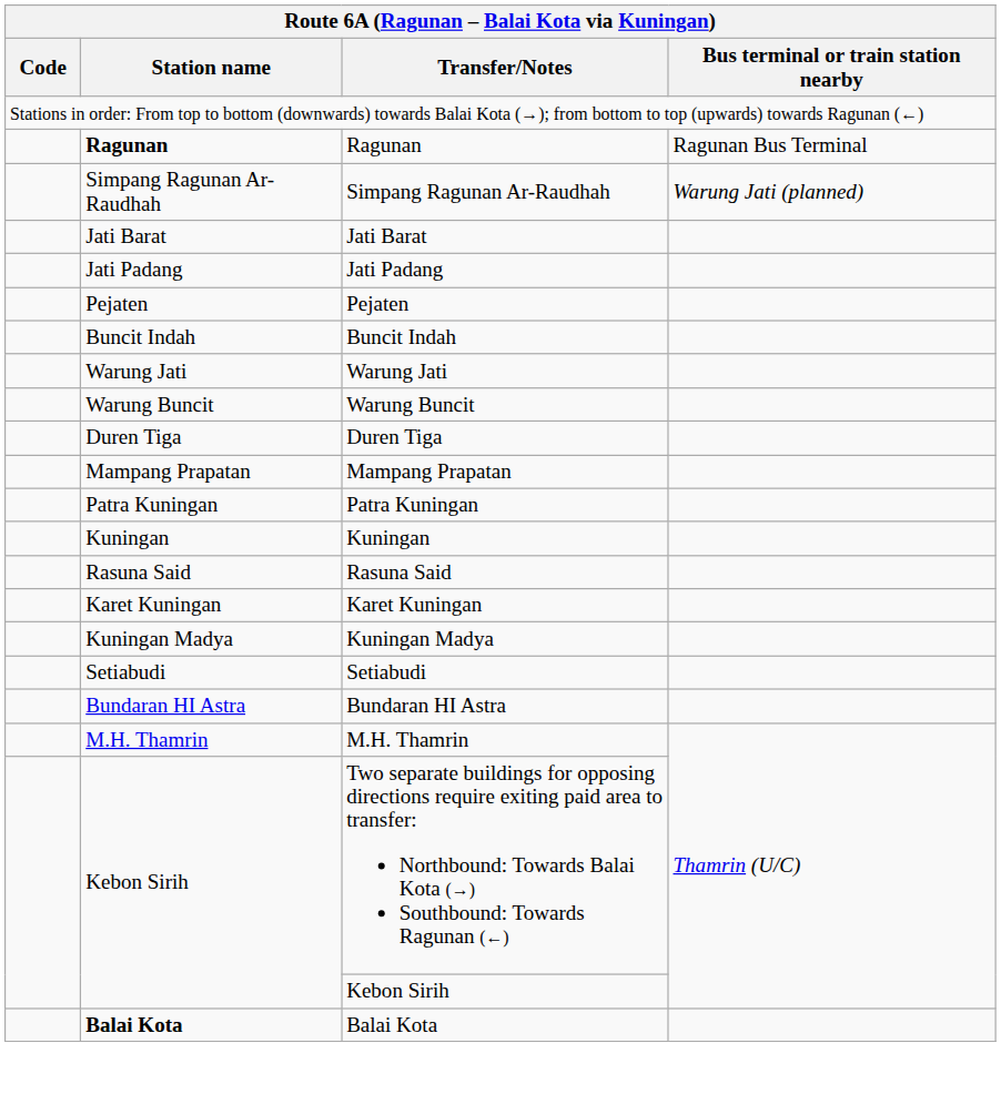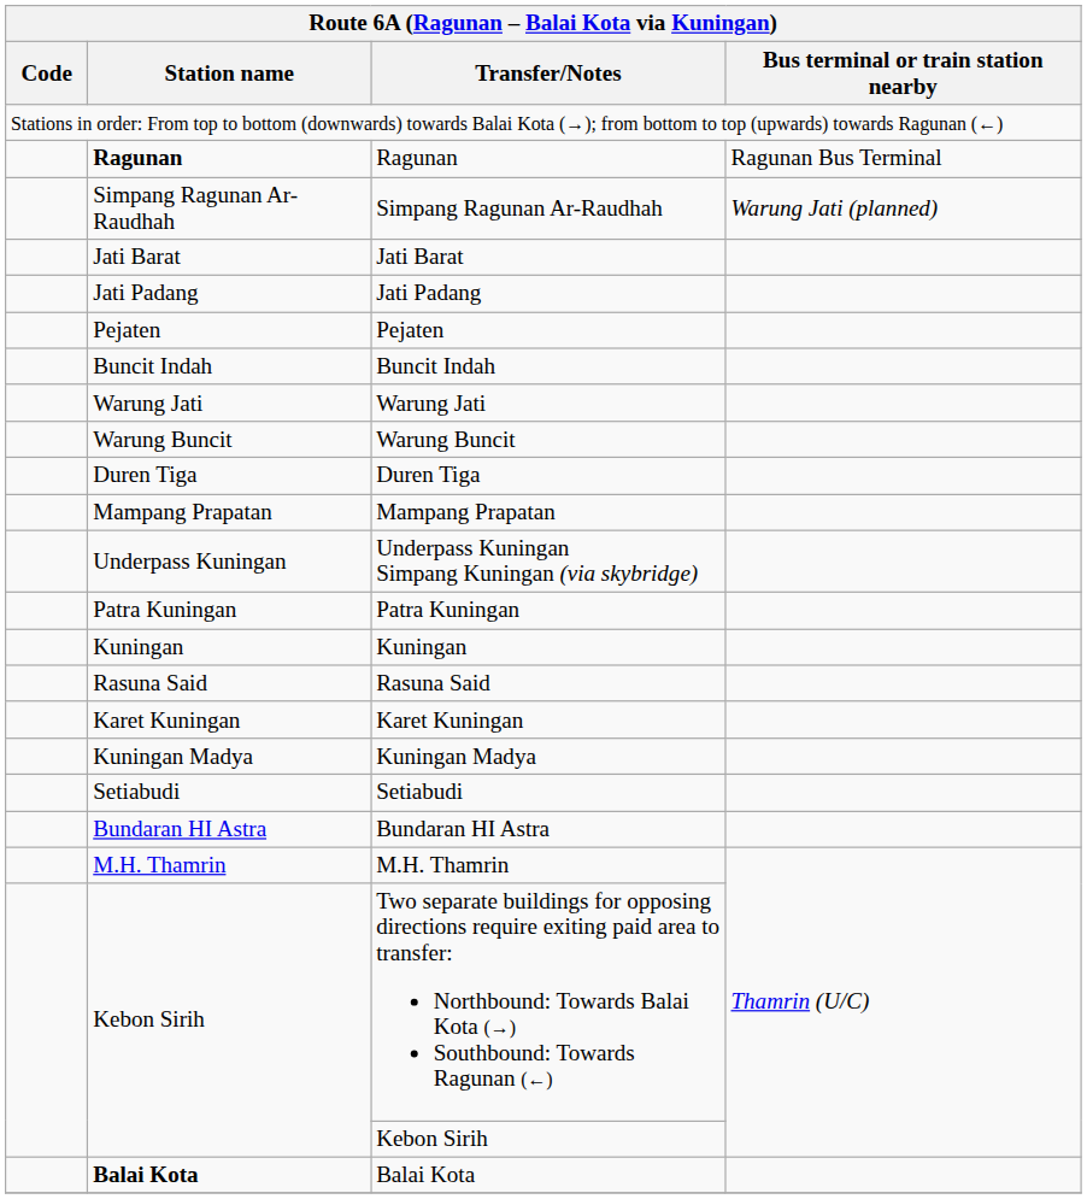 <table class="wikitable" style="font-size:100%">
 <tr>
 <th colspan="4" align="left"> Route 6A (<a href='#'>Ragunan</a> – <a href='#'>Balai Kota</a> via <a href='#'>Kuningan</a>)</th>
 </tr>
 <tr>
 <th width="50">Code</th>
 <th width="190">Station name</th>
 <th width="240">Transfer/Notes</th>
 <th width="240">Bus terminal or train station nearby</th>
 </tr>
 <tr>
 <td colspan="4"><small>Stations in order: From top to bottom (downwards) towards Balai Kota (→); from bottom to top (upwards) towards Ragunan (←)</small></td>
 </tr>
 <tr>
 <td align="center"><strong></strong></td>
 <td><strong>Ragunan</strong></td>
 <td>   Ragunan</td>
 <td> Ragunan Bus Terminal</td>
 </tr>
 <tr>
 <td align="center"><strong></strong></td>
 <td>Simpang Ragunan Ar-Raudhah</td>
 <td>   Simpang Ragunan Ar-Raudhah</td>
 <td> <em>Warung Jati (planned)</em></td>
 </tr>
 <tr>
 <td align="center"><strong></strong></td>
 <td>Jati Barat</td>
 <td>   Jati Barat</td>
 <td></td>
 </tr>
 <tr>
 <td align="center"><strong></strong></td>
 <td>Jati Padang</td>
 <td>   Jati Padang</td>
 <td></td>
 </tr>
 <tr>
 <td align="center"><strong></strong></td>
 <td>Pejaten</td>
 <td>   Pejaten</td>
 <td></td>
 </tr>
 <tr>
 <td align="center"><strong></strong></td>
 <td>Buncit Indah</td>
 <td>   Buncit Indah</td>
 <td></td>
 </tr>
 <tr>
 <td align="center"><strong></strong></td>
 <td>Warung Jati</td>
 <td>   Warung Jati</td>
 <td></td>
 </tr>
 <tr>
 <td align="center"><strong></strong></td>
 <td>Warung Buncit</td>
 <td>   Warung Buncit</td>
 <td></td>
 </tr>
 <tr>
 <td align="center"><strong></strong></td>
 <td>Duren Tiga</td>
 <td>   Duren Tiga</td>
 <td></td>
 </tr>
 <tr>
 <td align="center"><strong></strong></td>
 <td>Mampang Prapatan</td>
 <td>   Mampang Prapatan</td>
 <td></td>
 </tr>
 <tr>
 <td align="center"><strong></strong></td>
+<td>Underpass Kuningan</td>
+<td>   Underpass Kuningan<br>     Simpang Kuningan <em>(via skybridge)</em></td>
+<td></td>
+</tr>
+<tr>
+<td align="center"><strong></strong></td>
 <td>Patra Kuningan</td>
 <td>    Patra Kuningan</td>
 <td></td>
 </tr>
 <tr>
 <td align="center"><strong></strong></td>
 <td>Kuningan</td>
 <td>    Kuningan</td>
 <td>  </td>
 </tr>
 <tr>
 <td align="center"><strong></strong></td>
 <td>Rasuna Said</td>
 <td>    Rasuna Said</td>
 <td>  </td>
 </tr>
 <tr>
 <td align="center"><strong></strong></td>
 <td>Karet Kuningan</td>
 <td>    Karet Kuningan</td>
 <td></td>
 </tr>
 <tr>
 <td align="center"><strong></strong></td>
 <td>Kuningan Madya</td>
 <td>    Kuningan Madya</td>
 <td></td>
 </tr>
 <tr>
 <td align="center"><strong></strong></td>
 <td>Setiabudi</td>
 <td>    Setiabudi</td>
 <td>  </td>
 </tr>
 <tr>
 <td align="center"></td>
 <td><a href='#'>Bundaran HI Astra</a></td>
 <td>  Bundaran HI Astra</td>
 <td> </td>
 </tr>
 <tr>
 <td align="center"></td>
 <td><a href='#'>M.H. Thamrin</a></td>
 <td>  M.H. Thamrin</td>
 <td rowspan="3">  <em><a href='#'>Thamrin</a> (U/C)</em></td>
 </tr>
 <tr>
 <td rowspan="2" align="center"></td>
 <td rowspan="2">Kebon Sirih</td>
 <td>Two separate buildings for opposing directions require exiting paid area to transfer:<br><ul><li>Northbound: Towards Balai Kota <small>(→)</small></li><li>Southbound: Towards Ragunan <small>(←)</small></li></ul></td>
 </tr>
 <tr>
 <td>  Kebon Sirih</td>
 </tr>
 <tr>
 <td align="center"><strong></strong></td>
 <td><strong>Balai Kota</strong></td>
 <td>     Balai Kota</td>
 <td></td>
 </tr>
 <tr>
 </tr>
 </table>
